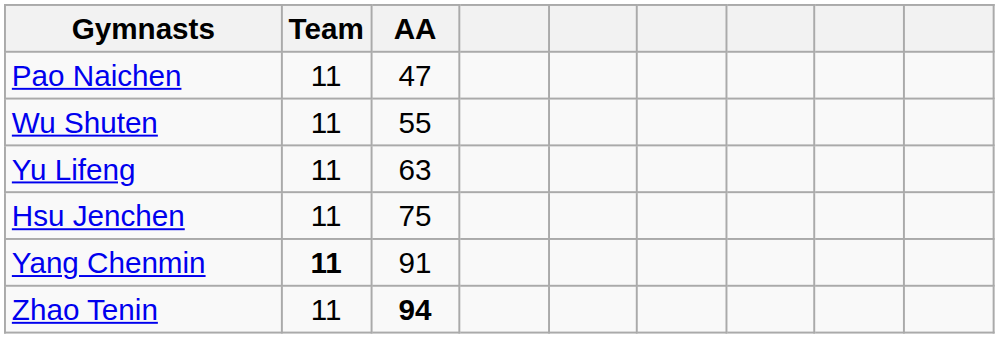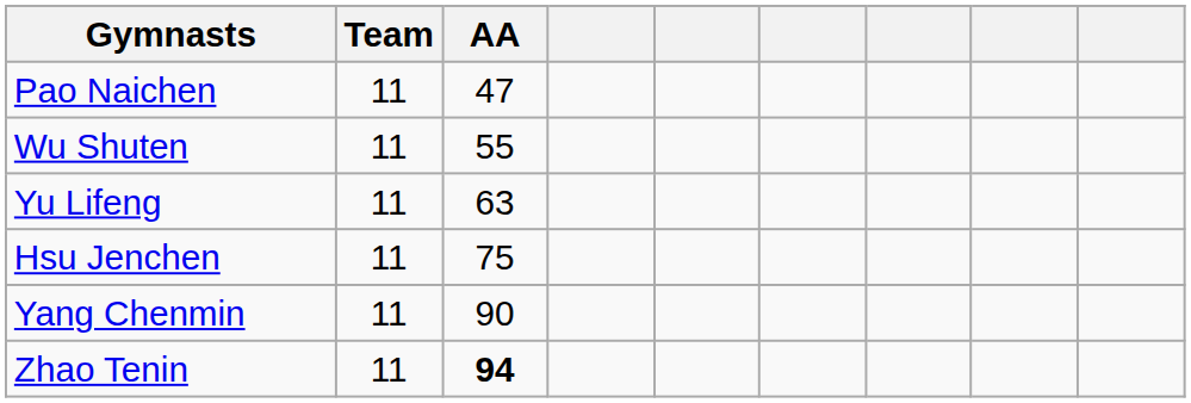 <table class="wikitable sortable collapsible autocollapse plainrowheaders" style="text-align:center; font-size:95%;">
 <tr>
 <th width=28% class=unsortable>Gymnasts</th>
 <th width=9% class=unsortable>Team</th>
 <th width=9% class=unsortable>AA</th>
 <th width=9% class=unsortable></th>
 <th width=9% class=unsortable></th>
 <th width=9% class=unsortable></th>
 <th width=9% class=unsortable></th>
 <th width=9% class=unsortable></th>
 <th width=9% class=unsortable></th>
 </tr>
 <tr>
 <td align=left><a href='#'>Pao Naichen</a></td>
 <td>11</td>
 <td>47</td>
 <td></td>
 <td></td>
 <td></td>
 <td></td>
 <td></td>
 <td></td>
 </tr>
 <tr>
 <td align=left><a href='#'>Wu Shuten</a></td>
 <td>11</td>
 <td>55</td>
 <td></td>
 <td></td>
 <td></td>
 <td></td>
 <td></td>
 <td></td>
 </tr>
 <tr>
 <td align=left><a href='#'>Yu Lifeng</a></td>
 <td>11</td>
 <td>63</td>
 <td></td>
 <td></td>
 <td></td>
 <td></td>
 <td></td>
 <td></td>
 </tr>
 <tr>
 <td align=left><a href='#'>Hsu Jenchen</a></td>
 <td>11</td>
 <td>75</td>
 <td></td>
 <td></td>
 <td></td>
 <td></td>
 <td></td>
 <td></td>
 </tr>
 <tr>
 <td align=left><a href='#'>Yang Chenmin</a></td>
-<td><strong>11</strong></td>
-<td>91</td>
+<td>11</td>
+<td>90</td>
 <td></td>
 <td></td>
 <td></td>
 <td></td>
 <td></td>
 <td></td>
 </tr>
 <tr>
 <td align=left><a href='#'>Zhao Tenin</a></td>
 <td>11</td>
 <td><strong>94</strong></td>
 <td></td>
 <td></td>
 <td></td>
 <td></td>
 <td></td>
 <td></td>
 </tr>
 </table>
